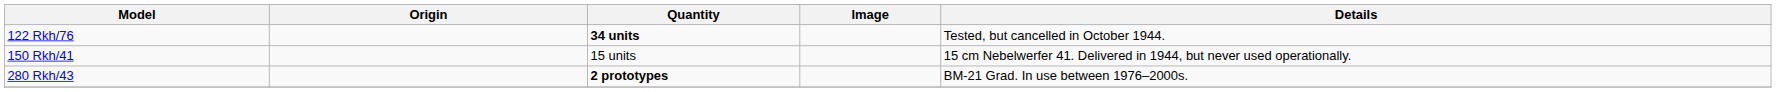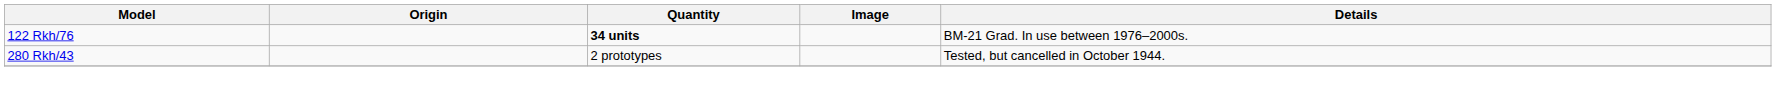 <table class="wikitable" style="width:110%">
 <tr>
 <th style="text-align: center; width:15%;">Model</th>
 <th style="text-align: center; width:18%;">Origin</th>
 <th style="text-align: center; width:12%;">Quantity</th>
 <th style="text-align: center; width:8%;">Image</th>
 <th style="text-align: center; width:47%;">Details</th>
 </tr>
 <tr>
 <td><a href='#'>122 Rkh/76</a></td>
 <td></td>
 <td><strong>34 units</strong></td>
 <td></td>
-<td>Tested, but cancelled in October 1944.</td>
-</tr>
-<tr>
-<td><a href='#'>150 Rkh/41</a></td>
-<td></td>
-<td>15 units</td>
-<td></td>
-<td>15 cm Nebelwerfer 41. Delivered in 1944, but never used operationally.</td>
+<td>BM-21 Grad. In use between 1976–2000s.</td>
 </tr>
 <tr>
 <td><a href='#'>280 Rkh/43</a></td>
 <td></td>
-<td><strong>2 prototypes</strong></td>
+<td>2 prototypes</td>
 <td></td>
-<td>BM-21 Grad. In use between 1976–2000s.</td>
+<td>Tested, but cancelled in October 1944.</td>
 </tr>
 <tr>
 </tr>
 </table>
